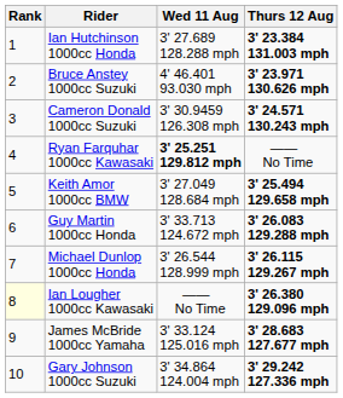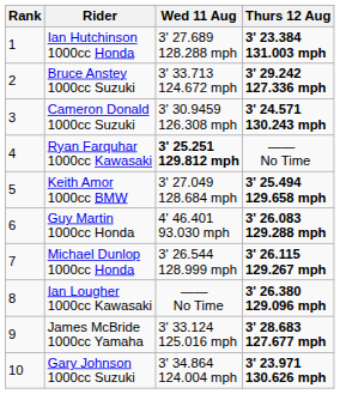 <table class="wikitable" style="font-size: 90%;">
 <tr style="background:#efefef;">
 <th>Rank</th>
 <th>Rider</th>
 <th>Wed 11 Aug</th>
 <th>Thurs 12 Aug</th>
 </tr>
 <tr>
 <td>1</td>
 <td> <a href='#'>Ian Hutchinson</a><br> 1000cc <a href='#'>Honda</a></td>
 <td>3' 27.689 <br> 128.288 mph</td>
 <td><strong>3' 23.384 <br> 131.003 mph</strong></td>
 </tr>
 <tr>
 <td>2</td>
 <td> <a href='#'>Bruce Anstey</a><br> 1000cc Suzuki</td>
-<td>4' 46.401 <br> 93.030 mph</td>
-<td><strong>3' 23.971 <br> 130.626 mph</strong></td>
+<td>3' 33.713 <br> 124.672 mph</td>
+<td><strong>3' 29.242 <br> 127.336 mph</strong></td>
 </tr>
 <tr>
 <td>3</td>
 <td> <a href='#'>Cameron Donald</a><br> 1000cc Suzuki</td>
 <td>3' 30.9459 <br> 126.308 mph</td>
 <td><strong>3' 24.571 <br> 130.243 mph</strong></td>
 </tr>
 <tr>
 <td>4</td>
 <td> <a href='#'>Ryan Farquhar</a><br> 1000cc <a href='#'>Kawasaki</a></td>
 <td><strong>3' 25.251 <br> 129.812 mph</strong></td>
 <td>      ——<br>    No Time</td>
 </tr>
 <tr>
 <td>5</td>
 <td> <a href='#'>Keith Amor</a><br> 1000cc <a href='#'>BMW</a></td>
 <td>3' 27.049 <br> 128.684 mph</td>
 <td><strong>3' 25.494 <br> 129.658 mph</strong></td>
 </tr>
 <tr>
 <td>6</td>
 <td> <a href='#'>Guy Martin</a><br> 1000cc Honda</td>
-<td>3' 33.713 <br> 124.672 mph</td>
+<td>4' 46.401 <br> 93.030 mph</td>
 <td><strong>3' 26.083 <br> 129.288 mph</strong></td>
 </tr>
 <tr>
 <td>7</td>
 <td> <a href='#'>Michael Dunlop</a><br> 1000cc <a href='#'>Honda</a></td>
 <td>3' 26.544 <br> 128.999 mph</td>
 <td><strong>3' 26.115 <br> 129.267 mph</strong></td>
 </tr>
 <tr>
-<td style="background: lightyellow;">8</td>
+<td>8</td>
 <td> <a href='#'>Ian Lougher</a><br> 1000cc Kawasaki</td>
 <td>      ——<br>    No Time</td>
 <td><strong>3' 26.380 <br> 129.096 mph</strong></td>
 </tr>
 <tr>
 <td>9</td>
 <td> James McBride<br> 1000cc Yamaha</td>
 <td>3' 33.124 <br> 125.016 mph</td>
 <td><strong>3' 28.683 <br> 127.677 mph</strong></td>
 </tr>
 <tr>
 <td>10</td>
 <td> <a href='#'>Gary Johnson</a><br> 1000cc Suzuki</td>
 <td>3' 34.864 <br> 124.004 mph</td>
-<td><strong>3' 29.242 <br> 127.336 mph</strong></td>
+<td><strong>3' 23.971 <br> 130.626 mph</strong></td>
 </tr>
 </table>
